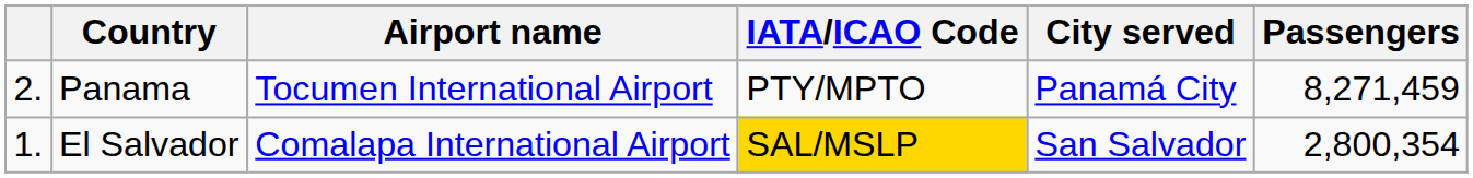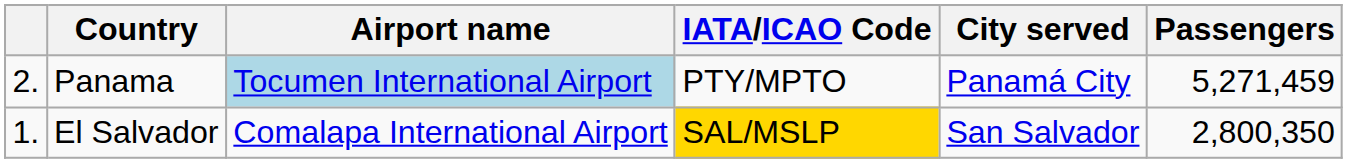 <table class="wikitable sortable">
 <tr>
 <th></th>
 <th>Country</th>
 <th>Airport name</th>
 <th><a href='#'>IATA</a>/<a href='#'>ICAO</a> Code</th>
 <th>City served</th>
 <th>Passengers</th>
 </tr>
 <tr>
 <td>2.</td>
 <td>Panama</td>
-<td><a href='#'>Tocumen International Airport</a></td>
+<td style="background: lightblue;"><a href='#'>Tocumen International Airport</a></td>
 <td>PTY/MPTO</td>
 <td><a href='#'>Panamá City</a></td>
-<td align=right>8,271,459</td>
+<td align=right>5,271,459</td>
 </tr>
 <tr>
 <td>1.</td>
 <td>El Salvador</td>
 <td><a href='#'>Comalapa International Airport</a></td>
 <td style="background: gold;">SAL/MSLP</td>
 <td><a href='#'>San Salvador</a></td>
-<td align=right>2,800,354</td>
+<td align=right>2,800,350</td>
 </tr>
 </table>
